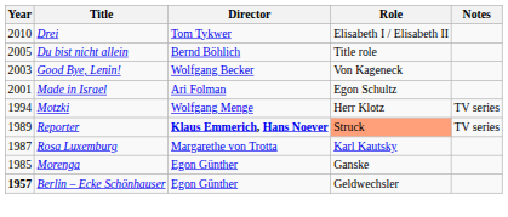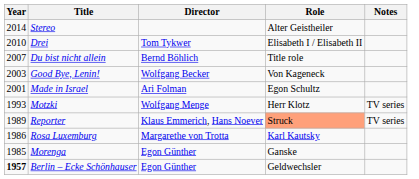 <table class="wikitable sortable">
 <tr>
 <th>Year</th>
 <th>Title</th>
 <th>Director</th>
 <th>Role</th>
 <th class="unsortable">Notes</th>
 </tr>
 <tr>
+<td>2014</td>
+<td><em><a href='#'>Stereo</a></em></td>
+<td></td>
+<td>Alter Geistheiler</td>
+<td></td>
+</tr>
+<tr>
 <td>2010</td>
 <td><em><a href='#'>Drei</a></em></td>
 <td><a href='#'>Tom Tykwer</a></td>
 <td>Elisabeth I / Elisabeth II</td>
 <td></td>
 </tr>
 <tr>
-<td>2005</td>
+<td>2007</td>
 <td><em><a href='#'>Du bist nicht allein</a></em></td>
 <td><a href='#'>Bernd Böhlich</a></td>
 <td>Title role</td>
 <td></td>
 </tr>
 <tr>
 <td>2003</td>
 <td><em><a href='#'>Good Bye, Lenin!</a></em></td>
 <td><a href='#'>Wolfgang Becker</a></td>
 <td>Von Kageneck</td>
 <td></td>
 </tr>
 <tr>
 <td>2001</td>
 <td><em><a href='#'>Made in Israel</a></em></td>
 <td><a href='#'>Ari Folman</a></td>
 <td>Egon Schultz</td>
 <td></td>
 </tr>
 <tr>
-<td>1994</td>
+<td>1993</td>
 <td><em><a href='#'>Motzki</a></em></td>
 <td><a href='#'>Wolfgang Menge</a></td>
 <td>Herr Klotz</td>
 <td>TV series</td>
 </tr>
 <tr>
 <td>1989</td>
 <td><em><a href='#'>Reporter</a></em></td>
-<td><strong><a href='#'>Klaus Emmerich</a>, <a href='#'>Hans Noever</a></strong></td>
+<td><a href='#'>Klaus Emmerich</a>, <a href='#'>Hans Noever</a></td>
 <td style="background: lightsalmon;">Struck</td>
 <td>TV series</td>
 </tr>
 <tr>
-<td>1987</td>
+<td>1986</td>
 <td><em><a href='#'>Rosa Luxemburg</a></em></td>
 <td><a href='#'>Margarethe von Trotta</a></td>
 <td><a href='#'>Karl Kautsky</a></td>
 <td></td>
 </tr>
 <tr>
 <td>1985</td>
 <td><em><a href='#'>Morenga</a></em></td>
 <td><a href='#'>Egon Günther</a></td>
 <td>Ganske</td>
 <td></td>
 </tr>
 <tr>
 <td><strong>1957</strong></td>
 <td><em><a href='#'>Berlin – Ecke Schönhauser</a></em></td>
 <td><a href='#'>Egon Günther</a></td>
 <td>Geldwechsler</td>
 <td></td>
 </tr>
 </table>
